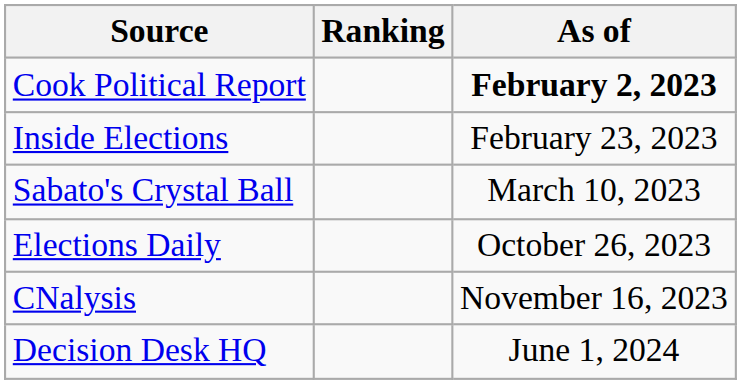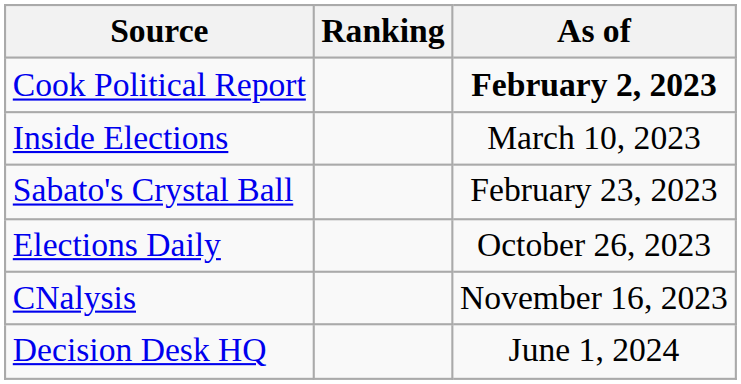 <table class="wikitable" style="text-align:center">
 <tr>
 <th>Source</th>
 <th>Ranking</th>
 <th>As of</th>
 </tr>
 <tr>
 <td align=left><a href='#'>Cook Political Report</a></td>
 <td></td>
 <td><strong>February 2, 2023</strong></td>
 </tr>
 <tr>
 <td align=left><a href='#'>Inside Elections</a></td>
 <td></td>
-<td>February 23, 2023</td>
+<td>March 10, 2023</td>
 </tr>
 <tr>
 <td align=left><a href='#'>Sabato's Crystal Ball</a></td>
 <td></td>
-<td>March 10, 2023</td>
+<td>February 23, 2023</td>
 </tr>
 <tr>
 <td align=left><a href='#'>Elections Daily</a></td>
 <td></td>
 <td>October 26, 2023</td>
 </tr>
 <tr>
 <td align=left><a href='#'>CNalysis</a></td>
 <td></td>
 <td>November 16, 2023</td>
 </tr>
 <tr>
 <td align=left><a href='#'>Decision Desk HQ</a></td>
 <td></td>
 <td>June 1, 2024</td>
 </tr>
 </table>
